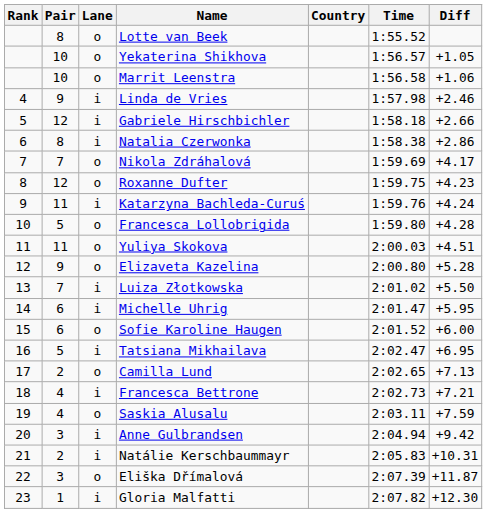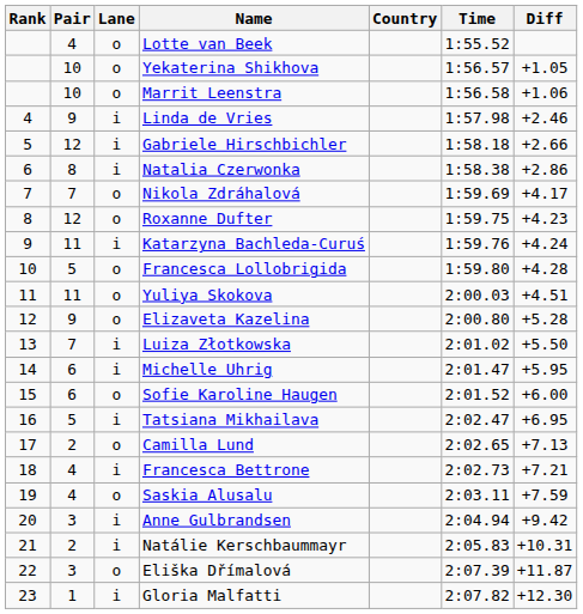 <table class="wikitable sortable" style="text-align:center">
 <tr>
 <th>Rank</th>
 <th>Pair</th>
 <th>Lane</th>
 <th>Name</th>
 <th>Country</th>
 <th>Time</th>
 <th>Diff</th>
 </tr>
 <tr>
 <td></td>
-<td>8</td>
+<td>4</td>
 <td>o</td>
 <td align=left><a href='#'>Lotte van Beek</a></td>
 <td align=left></td>
 <td>1:55.52</td>
 <td></td>
 </tr>
 <tr>
 <td></td>
 <td>10</td>
 <td>o</td>
 <td align=left><a href='#'>Yekaterina Shikhova</a></td>
 <td align=left></td>
 <td>1:56.57</td>
 <td>+1.05</td>
 </tr>
 <tr>
 <td></td>
 <td>10</td>
 <td>o</td>
 <td align=left><a href='#'>Marrit Leenstra</a></td>
 <td align=left></td>
 <td>1:56.58</td>
 <td>+1.06</td>
 </tr>
 <tr>
 <td>4</td>
 <td>9</td>
 <td>i</td>
 <td align=left><a href='#'>Linda de Vries</a></td>
 <td align=left></td>
 <td>1:57.98</td>
 <td>+2.46</td>
 </tr>
 <tr>
 <td>5</td>
 <td>12</td>
 <td>i</td>
 <td align=left><a href='#'>Gabriele Hirschbichler</a></td>
 <td align=left></td>
 <td>1:58.18</td>
 <td>+2.66</td>
 </tr>
 <tr>
 <td>6</td>
 <td>8</td>
 <td>i</td>
 <td align=left><a href='#'>Natalia Czerwonka</a></td>
 <td align=left></td>
 <td>1:58.38</td>
 <td>+2.86</td>
 </tr>
 <tr>
 <td>7</td>
 <td>7</td>
 <td>o</td>
 <td align=left><a href='#'>Nikola Zdráhalová</a></td>
 <td align=left></td>
 <td>1:59.69</td>
 <td>+4.17</td>
 </tr>
 <tr>
 <td>8</td>
 <td>12</td>
 <td>o</td>
 <td align=left><a href='#'>Roxanne Dufter</a></td>
 <td align=left></td>
 <td>1:59.75</td>
 <td>+4.23</td>
 </tr>
 <tr>
 <td>9</td>
 <td>11</td>
 <td>i</td>
 <td align=left><a href='#'>Katarzyna Bachleda-Curuś</a></td>
 <td align=left></td>
 <td>1:59.76</td>
 <td>+4.24</td>
 </tr>
 <tr>
 <td>10</td>
 <td>5</td>
 <td>o</td>
 <td align=left><a href='#'>Francesca Lollobrigida</a></td>
 <td align=left></td>
 <td>1:59.80</td>
 <td>+4.28</td>
 </tr>
 <tr>
 <td>11</td>
 <td>11</td>
 <td>o</td>
 <td align=left><a href='#'>Yuliya Skokova</a></td>
 <td align=left></td>
 <td>2:00.03</td>
 <td>+4.51</td>
 </tr>
 <tr>
 <td>12</td>
 <td>9</td>
 <td>o</td>
 <td align=left><a href='#'>Elizaveta Kazelina</a></td>
 <td align=left></td>
 <td>2:00.80</td>
 <td>+5.28</td>
 </tr>
 <tr>
 <td>13</td>
 <td>7</td>
 <td>i</td>
 <td align=left><a href='#'>Luiza Złotkowska</a></td>
 <td align=left></td>
 <td>2:01.02</td>
 <td>+5.50</td>
 </tr>
 <tr>
 <td>14</td>
 <td>6</td>
 <td>i</td>
 <td align=left><a href='#'>Michelle Uhrig</a></td>
 <td align=left></td>
 <td>2:01.47</td>
 <td>+5.95</td>
 </tr>
 <tr>
 <td>15</td>
 <td>6</td>
 <td>o</td>
 <td align=left><a href='#'>Sofie Karoline Haugen</a></td>
 <td align=left></td>
 <td>2:01.52</td>
 <td>+6.00</td>
 </tr>
 <tr>
 <td>16</td>
 <td>5</td>
 <td>i</td>
 <td align=left><a href='#'>Tatsiana Mikhailava</a></td>
 <td align=left></td>
 <td>2:02.47</td>
 <td>+6.95</td>
 </tr>
 <tr>
 <td>17</td>
 <td>2</td>
 <td>o</td>
 <td align=left><a href='#'>Camilla Lund</a></td>
 <td align=left></td>
 <td>2:02.65</td>
 <td>+7.13</td>
 </tr>
 <tr>
 <td>18</td>
 <td>4</td>
 <td>i</td>
 <td align=left><a href='#'>Francesca Bettrone</a></td>
 <td align=left></td>
 <td>2:02.73</td>
 <td>+7.21</td>
 </tr>
 <tr>
 <td>19</td>
 <td>4</td>
 <td>o</td>
 <td align=left><a href='#'>Saskia Alusalu</a></td>
 <td align=left></td>
 <td>2:03.11</td>
 <td>+7.59</td>
 </tr>
 <tr>
 <td>20</td>
 <td>3</td>
 <td>i</td>
 <td align=left><a href='#'>Anne Gulbrandsen</a></td>
 <td align=left></td>
 <td>2:04.94</td>
 <td>+9.42</td>
 </tr>
 <tr>
 <td>21</td>
 <td>2</td>
 <td>i</td>
 <td align=left>Natálie Kerschbaummayr</td>
 <td align="left"></td>
 <td>2:05.83</td>
 <td>+10.31</td>
 </tr>
 <tr>
 <td>22</td>
 <td>3</td>
 <td>o</td>
 <td align=left>Eliška Dřímalová</td>
 <td align="left"></td>
 <td>2:07.39</td>
 <td>+11.87</td>
 </tr>
 <tr>
 <td>23</td>
 <td>1</td>
 <td>i</td>
 <td align=left>Gloria Malfatti</td>
 <td align="left"></td>
 <td>2:07.82</td>
 <td>+12.30</td>
 </tr>
 </table>
